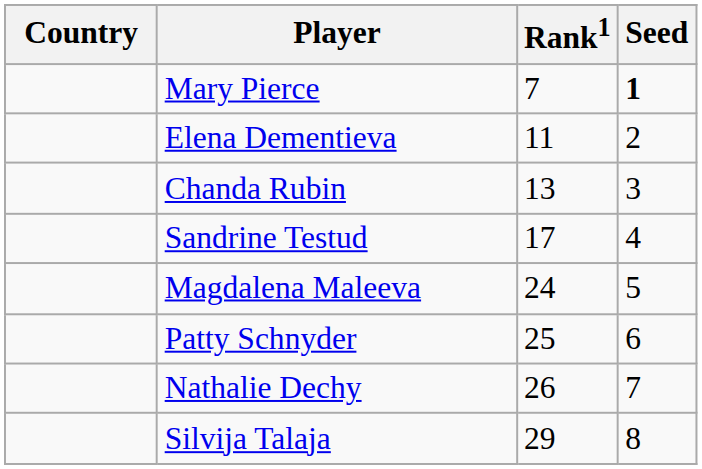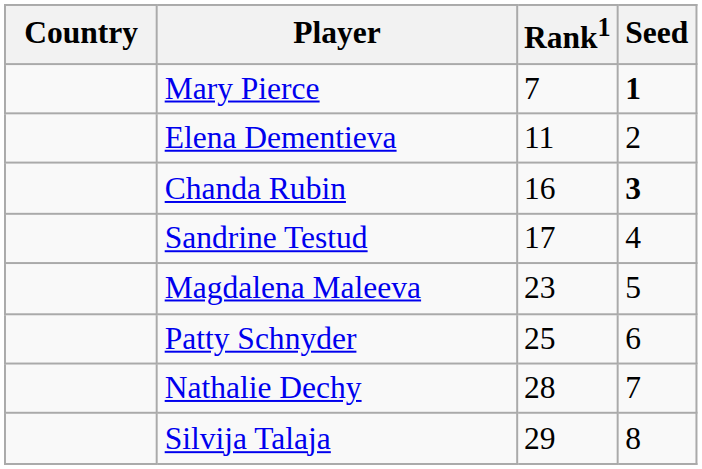 <table class="sortable wikitable">
 <tr>
 <th width="70">Country</th>
 <th width="175">Player</th>
 <th>Rank<sup>1</sup></th>
 <th>Seed</th>
 </tr>
 <tr>
 <td></td>
 <td><a href='#'>Mary Pierce</a></td>
 <td>7</td>
 <td><strong>1</strong></td>
 </tr>
 <tr>
 <td></td>
 <td><a href='#'>Elena Dementieva</a></td>
 <td>11</td>
 <td>2</td>
 </tr>
 <tr>
 <td></td>
 <td><a href='#'>Chanda Rubin</a></td>
-<td>13</td>
-<td>3</td>
+<td>16</td>
+<td><strong>3</strong></td>
 </tr>
 <tr>
 <td></td>
 <td><a href='#'>Sandrine Testud</a></td>
 <td>17</td>
 <td>4</td>
 </tr>
 <tr>
 <td></td>
 <td><a href='#'>Magdalena Maleeva</a></td>
-<td>24</td>
+<td>23</td>
 <td>5</td>
 </tr>
 <tr>
 <td></td>
 <td><a href='#'>Patty Schnyder</a></td>
 <td>25</td>
 <td>6</td>
 </tr>
 <tr>
 <td></td>
 <td><a href='#'>Nathalie Dechy</a></td>
-<td>26</td>
+<td>28</td>
 <td>7</td>
 </tr>
 <tr>
 <td></td>
 <td><a href='#'>Silvija Talaja</a></td>
 <td>29</td>
 <td>8</td>
 </tr>
 </table>
